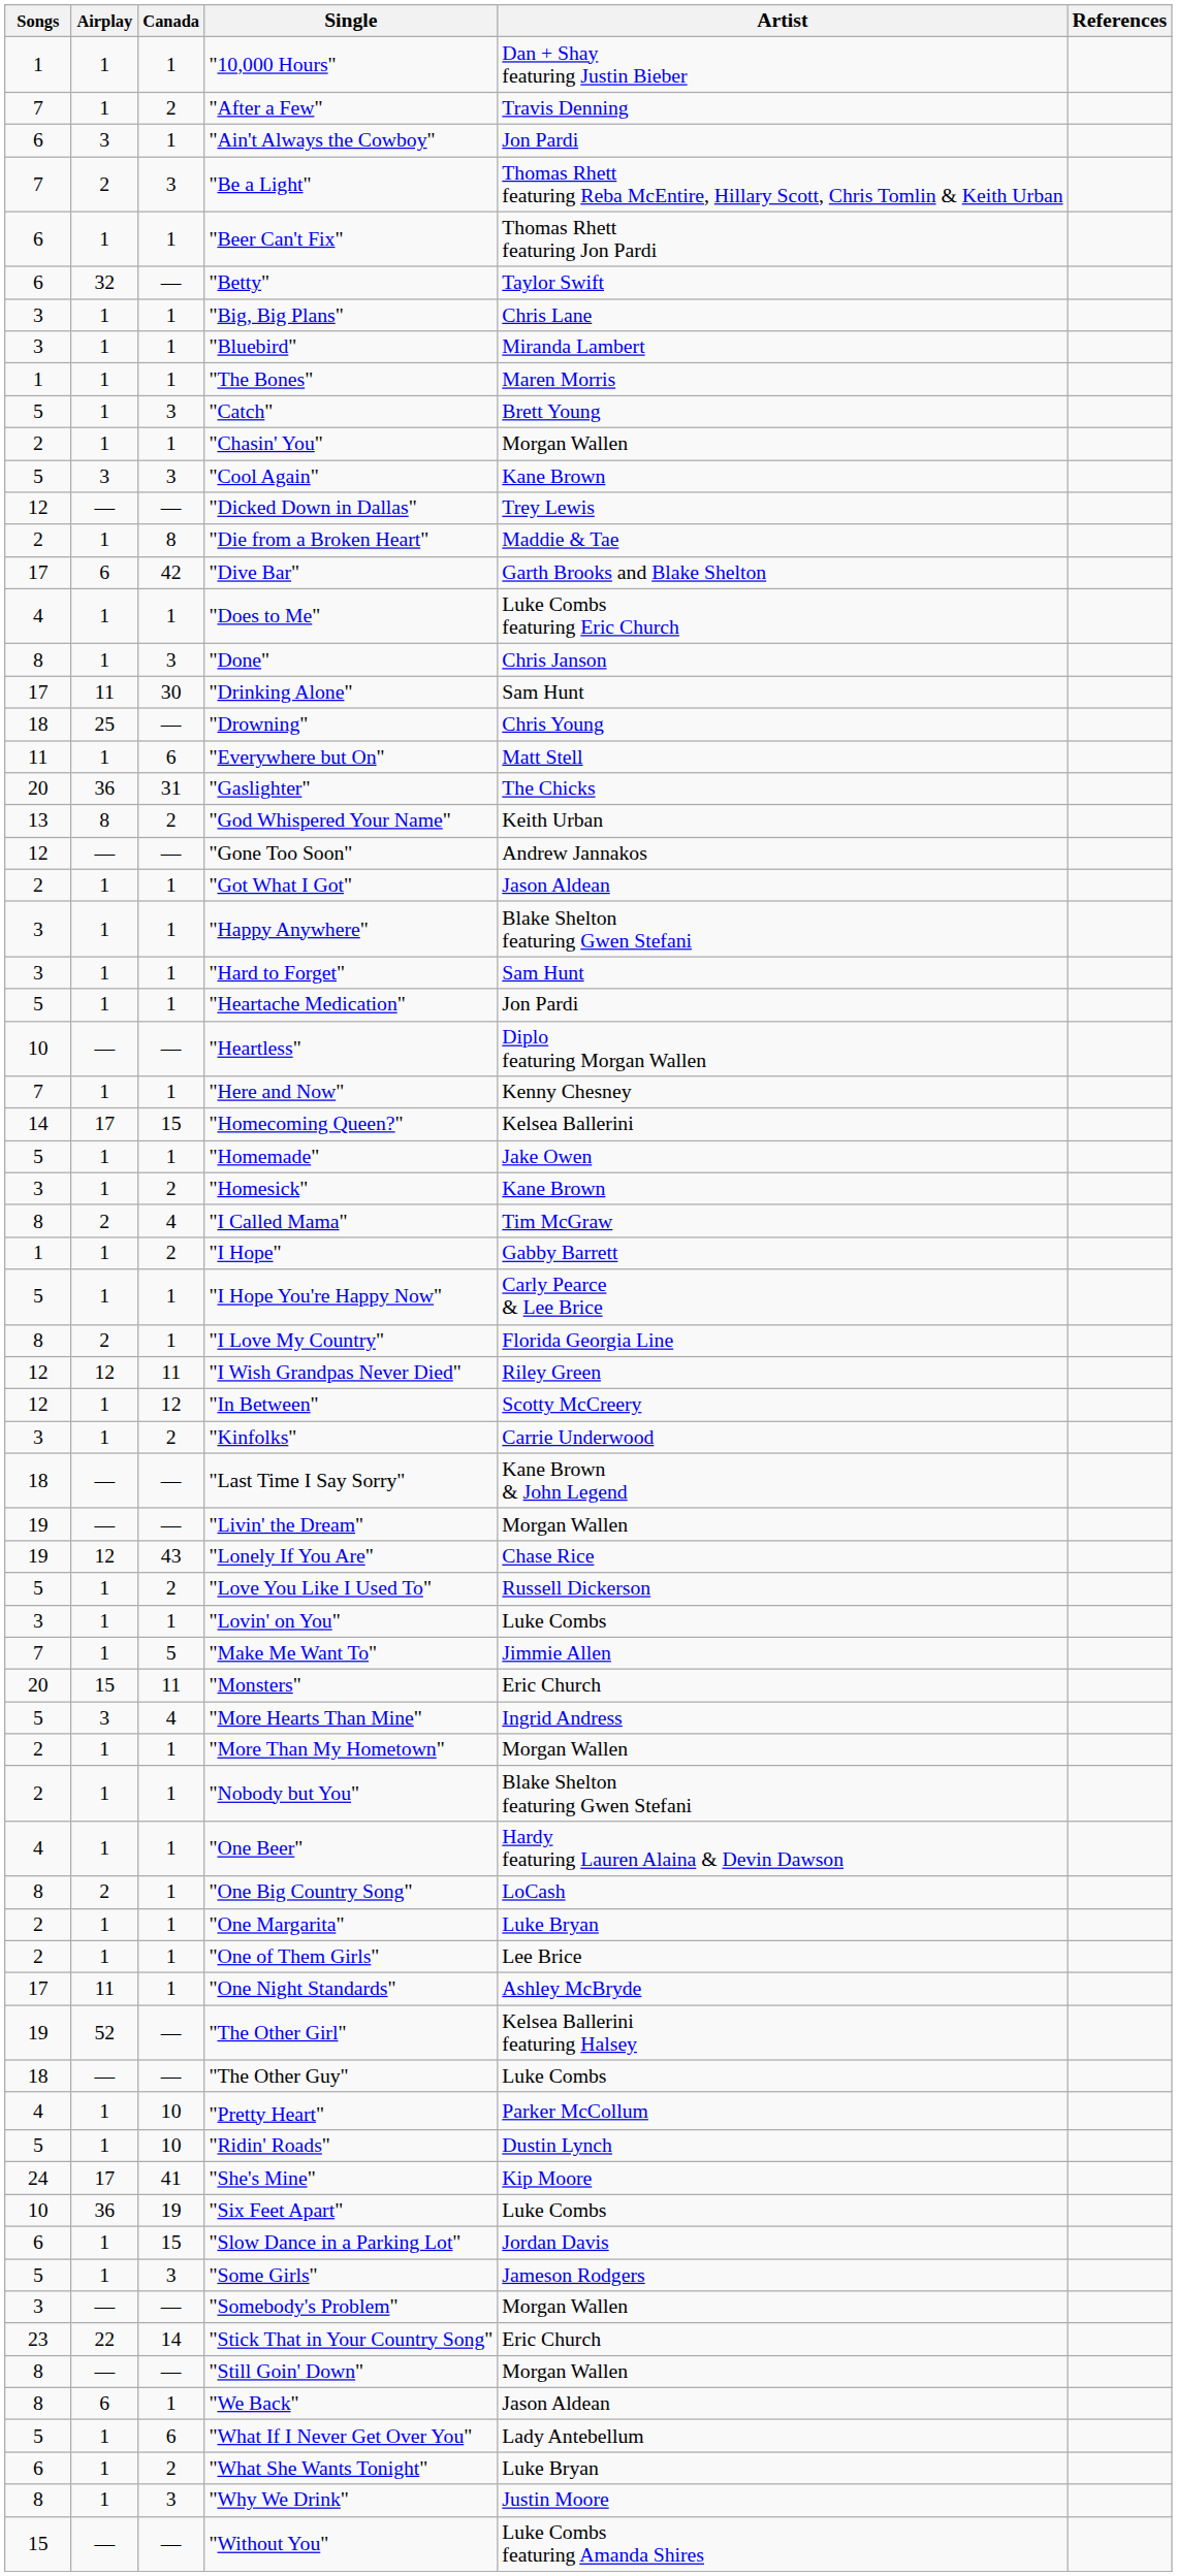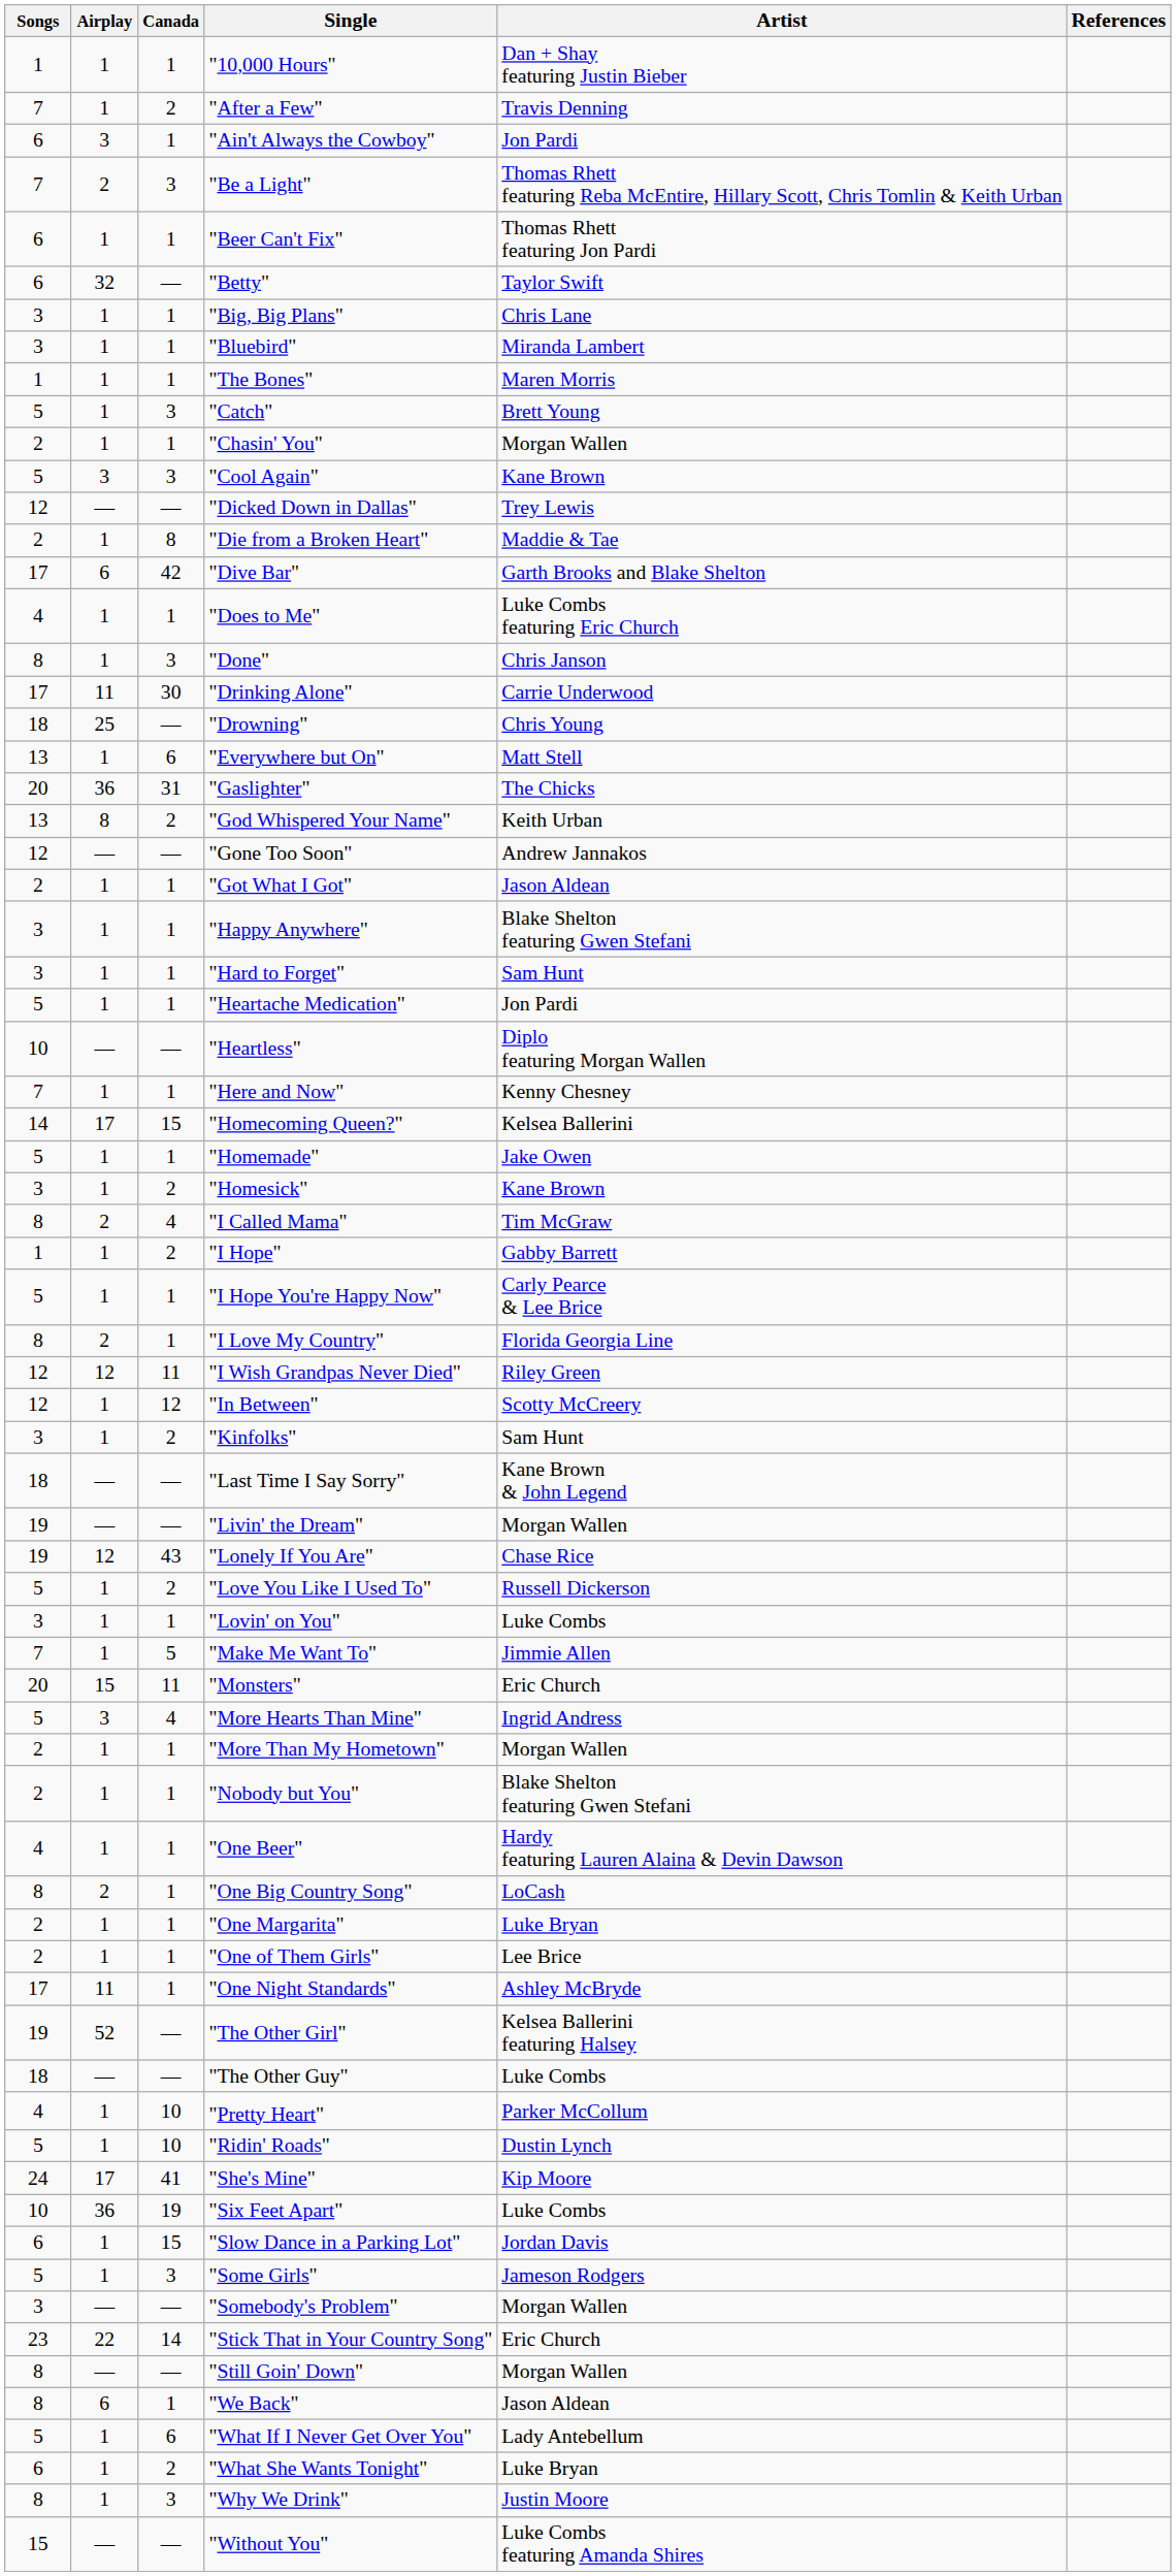 <table class="wikitable sortable">
 <tr>
 <th style="width:45px;"><small>Songs</small></th>
 <th style="width:45px;"><small>Airplay</small></th>
 <th style="width:45px;"><small>Canada</small></th>
 <th style="width:auto;">Single</th>
 <th style="width:auto;">Artist</th>
 <th style="width:auto;">References</th>
 </tr>
 <tr>
 <td align=center>1</td>
 <td align=center>1</td>
 <td align=center>1</td>
 <td>"<a href='#'>10,000 Hours</a>"</td>
 <td><a href='#'>Dan + Shay</a><br> featuring <a href='#'>Justin Bieber</a></td>
 <td></td>
 </tr>
 <tr>
 <td align=center>7</td>
 <td align=center>1</td>
 <td align=center>2</td>
 <td>"<a href='#'>After a Few</a>"</td>
 <td><a href='#'>Travis Denning</a></td>
 <td></td>
 </tr>
 <tr>
 <td align=center>6</td>
 <td align=center>3</td>
 <td align=center>1</td>
 <td>"<a href='#'>Ain't Always the Cowboy</a>"</td>
 <td><a href='#'>Jon Pardi</a></td>
 <td></td>
 </tr>
 <tr>
 <td align=center>7</td>
 <td align=center>2</td>
 <td align=center>3</td>
 <td>"<a href='#'>Be a Light</a>"</td>
 <td><a href='#'>Thomas Rhett</a><br> featuring <a href='#'>Reba McEntire</a>, <a href='#'>Hillary Scott</a>, <a href='#'>Chris Tomlin</a> & <a href='#'>Keith Urban</a></td>
 <td></td>
 </tr>
 <tr>
 <td align=center>6</td>
 <td align=center>1</td>
 <td align=center>1</td>
 <td>"<a href='#'>Beer Can't Fix</a>"</td>
 <td>Thomas Rhett<br> featuring Jon Pardi</td>
 <td></td>
 </tr>
 <tr>
 <td align=center>6</td>
 <td align=center>32</td>
 <td align=center>—</td>
 <td>"<a href='#'>Betty</a>"</td>
 <td><a href='#'>Taylor Swift</a></td>
 <td></td>
 </tr>
 <tr>
 <td align=center>3</td>
 <td align=center>1</td>
 <td align=center>1</td>
 <td>"<a href='#'>Big, Big Plans</a>"</td>
 <td><a href='#'>Chris Lane</a></td>
 <td></td>
 </tr>
 <tr>
 <td align=center>3</td>
 <td align=center>1</td>
 <td align=center>1</td>
 <td>"<a href='#'>Bluebird</a>"</td>
 <td><a href='#'>Miranda Lambert</a></td>
 <td></td>
 </tr>
 <tr>
 <td align=center>1</td>
 <td align=center>1</td>
 <td align=center>1</td>
 <td>"<a href='#'>The Bones</a>"</td>
 <td><a href='#'>Maren Morris</a></td>
 <td></td>
 </tr>
 <tr>
 <td align=center>5</td>
 <td align=center>1</td>
 <td align=center>3</td>
 <td>"<a href='#'>Catch</a>"</td>
 <td><a href='#'>Brett Young</a></td>
 <td></td>
 </tr>
 <tr>
 <td align=center>2</td>
 <td align=center>1</td>
 <td align=center>1</td>
 <td>"<a href='#'>Chasin' You</a>"</td>
 <td>Morgan Wallen</td>
 <td></td>
 </tr>
 <tr>
 <td align=center>5</td>
 <td align=center>3</td>
 <td align=center>3</td>
 <td>"<a href='#'>Cool Again</a>"</td>
 <td><a href='#'>Kane Brown</a></td>
 <td></td>
 </tr>
 <tr>
 <td align=center>12</td>
 <td align=center>—</td>
 <td align=center>—</td>
 <td>"<a href='#'>Dicked Down in Dallas</a>"</td>
 <td><a href='#'>Trey Lewis</a></td>
 <td></td>
 </tr>
 <tr>
 <td align=center>2</td>
 <td align=center>1</td>
 <td align=center>8</td>
 <td>"<a href='#'>Die from a Broken Heart</a>"</td>
 <td><a href='#'>Maddie & Tae</a></td>
 <td></td>
 </tr>
 <tr>
 <td align=center>17</td>
 <td align=center>6</td>
 <td align=center>42</td>
 <td>"<a href='#'>Dive Bar</a>"</td>
 <td><a href='#'>Garth Brooks</a> and <a href='#'>Blake Shelton</a></td>
 <td></td>
 </tr>
 <tr>
 <td align=center>4</td>
 <td align=center>1</td>
 <td align=center>1</td>
 <td>"<a href='#'>Does to Me</a>"</td>
 <td>Luke Combs<br> featuring <a href='#'>Eric Church</a></td>
 <td></td>
 </tr>
 <tr>
 <td align=center>8</td>
 <td align=center>1</td>
 <td align=center>3</td>
 <td>"<a href='#'>Done</a>"</td>
 <td><a href='#'>Chris Janson</a></td>
 <td></td>
 </tr>
 <tr>
 <td align=center>17</td>
 <td align=center>11</td>
 <td align=center>30</td>
 <td>"<a href='#'>Drinking Alone</a>"</td>
-<td>Sam Hunt</td>
+<td><a href='#'>Carrie Underwood</a></td>
 <td></td>
 </tr>
 <tr>
 <td align=center>18</td>
 <td align=center>25</td>
 <td align=center>—</td>
 <td>"<a href='#'>Drowning</a>"</td>
 <td><a href='#'>Chris Young</a></td>
 <td></td>
 </tr>
 <tr>
-<td align=center>11</td>
+<td align=center>13</td>
 <td align=center>1</td>
 <td align=center>6</td>
 <td>"<a href='#'>Everywhere but On</a>"</td>
 <td><a href='#'>Matt Stell</a></td>
 <td></td>
 </tr>
 <tr>
 <td align=center>20</td>
 <td align=center>36</td>
 <td align=center>31</td>
 <td>"<a href='#'>Gaslighter</a>"</td>
 <td><a href='#'>The Chicks</a></td>
 <td></td>
 </tr>
 <tr>
 <td align=center>13</td>
 <td align=center>8</td>
 <td align=center>2</td>
 <td>"<a href='#'>God Whispered Your Name</a>"</td>
 <td>Keith Urban</td>
 <td></td>
 </tr>
 <tr>
 <td align=center>12</td>
 <td align=center>—</td>
 <td align=center>—</td>
 <td>"Gone Too Soon"</td>
 <td>Andrew Jannakos</td>
 <td></td>
 </tr>
 <tr>
 <td align=center>2</td>
 <td align=center>1</td>
 <td align=center>1</td>
 <td>"<a href='#'>Got What I Got</a>"</td>
 <td><a href='#'>Jason Aldean</a></td>
 <td></td>
 </tr>
 <tr>
 <td align=center>3</td>
 <td align=center>1</td>
 <td align=center>1</td>
 <td>"<a href='#'>Happy Anywhere</a>"</td>
 <td>Blake Shelton<br> featuring <a href='#'>Gwen Stefani</a></td>
 <td></td>
 </tr>
 <tr>
 <td align=center>3</td>
 <td align=center>1</td>
 <td align=center>1</td>
 <td>"<a href='#'>Hard to Forget</a>"</td>
 <td><a href='#'>Sam Hunt</a></td>
 <td></td>
 </tr>
 <tr>
 <td align=center>5</td>
 <td align=center>1</td>
 <td align=center>1</td>
 <td>"<a href='#'>Heartache Medication</a>"</td>
 <td>Jon Pardi</td>
 <td></td>
 </tr>
 <tr>
 <td align=center>10</td>
 <td align=center>—</td>
 <td align=center>—</td>
 <td>"<a href='#'>Heartless</a>"</td>
 <td><a href='#'>Diplo</a> <br> featuring Morgan Wallen</td>
 <td></td>
 </tr>
 <tr>
 <td align=center>7</td>
 <td align=center>1</td>
 <td align=center>1</td>
 <td>"<a href='#'>Here and Now</a>"</td>
 <td>Kenny Chesney</td>
 <td></td>
 </tr>
 <tr>
 <td align=center>14</td>
 <td align=center>17</td>
 <td align=center>15</td>
 <td>"<a href='#'>Homecoming Queen?</a>"</td>
 <td>Kelsea Ballerini</td>
 <td></td>
 </tr>
 <tr>
 <td align=center>5</td>
 <td align=center>1</td>
 <td align=center>1</td>
 <td>"<a href='#'>Homemade</a>"</td>
 <td><a href='#'>Jake Owen</a></td>
 <td></td>
 </tr>
 <tr>
 <td align=center>3</td>
 <td align=center>1</td>
 <td align=center>2</td>
 <td>"<a href='#'>Homesick</a>"</td>
 <td><a href='#'>Kane Brown</a></td>
 <td></td>
 </tr>
 <tr>
 <td align=center>8</td>
 <td align=center>2</td>
 <td align=center>4</td>
 <td>"<a href='#'>I Called Mama</a>"</td>
 <td><a href='#'>Tim McGraw</a></td>
 <td></td>
 </tr>
 <tr>
 <td align=center>1</td>
 <td align=center>1</td>
 <td align=center>2</td>
 <td>"<a href='#'>I Hope</a>"</td>
 <td><a href='#'>Gabby Barrett</a></td>
 <td></td>
 </tr>
 <tr>
 <td align=center>5</td>
 <td align=center>1</td>
 <td align=center>1</td>
 <td>"<a href='#'>I Hope You're Happy Now</a>"</td>
 <td><a href='#'>Carly Pearce</a><br> & <a href='#'>Lee Brice</a></td>
 <td></td>
 </tr>
 <tr>
 <td align=center>8</td>
 <td align=center>2</td>
 <td align=center>1</td>
 <td>"<a href='#'>I Love My Country</a>"</td>
 <td><a href='#'>Florida Georgia Line</a></td>
 <td></td>
 </tr>
 <tr>
 <td align=center>12</td>
 <td align=center>12</td>
 <td align=center>11</td>
 <td>"<a href='#'>I Wish Grandpas Never Died</a>"</td>
 <td><a href='#'>Riley Green</a></td>
 <td></td>
 </tr>
 <tr>
 <td align=center>12</td>
 <td align=center>1</td>
 <td align=center>12</td>
 <td>"<a href='#'>In Between</a>"</td>
 <td><a href='#'>Scotty McCreery</a></td>
 <td></td>
 </tr>
 <tr>
 <td align=center>3</td>
 <td align=center>1</td>
 <td align=center>2</td>
 <td>"<a href='#'>Kinfolks</a>"</td>
-<td><a href='#'>Carrie Underwood</a></td>
+<td>Sam Hunt</td>
 <td></td>
 </tr>
 <tr>
 <td align=center>18</td>
 <td align=center>—</td>
 <td align=center>—</td>
 <td>"Last Time I Say Sorry"</td>
 <td>Kane Brown <br> & <a href='#'>John Legend</a></td>
 <td></td>
 </tr>
 <tr>
 <td align=center>19</td>
 <td align=center>—</td>
 <td align=center>—</td>
 <td>"<a href='#'>Livin' the Dream</a>"</td>
 <td>Morgan Wallen</td>
 <td></td>
 </tr>
 <tr>
 <td align=center>19</td>
 <td align=center>12</td>
 <td align=center>43</td>
 <td>"<a href='#'>Lonely If You Are</a>"</td>
 <td><a href='#'>Chase Rice</a></td>
 <td></td>
 </tr>
 <tr>
 <td align=center>5</td>
 <td align=center>1</td>
 <td align=center>2</td>
 <td>"<a href='#'>Love You Like I Used To</a>"</td>
 <td><a href='#'>Russell Dickerson</a></td>
 <td></td>
 </tr>
 <tr>
 <td align=center>3</td>
 <td align=center>1</td>
 <td align=center>1</td>
 <td>"<a href='#'>Lovin' on You</a>"</td>
 <td>Luke Combs</td>
 <td></td>
 </tr>
 <tr>
 <td align=center>7</td>
 <td align=center>1</td>
 <td align=center>5</td>
 <td>"<a href='#'>Make Me Want To</a>"</td>
 <td><a href='#'>Jimmie Allen</a></td>
 <td></td>
 </tr>
 <tr>
 <td align=center>20</td>
 <td align=center>15</td>
 <td align=center>11</td>
 <td>"<a href='#'>Monsters</a>"</td>
 <td>Eric Church</td>
 <td></td>
 </tr>
 <tr>
 <td align=center>5</td>
 <td align=center>3</td>
 <td align=center>4</td>
 <td>"<a href='#'>More Hearts Than Mine</a>"</td>
 <td><a href='#'>Ingrid Andress</a></td>
 <td></td>
 </tr>
 <tr>
 <td align=center>2</td>
 <td align=center>1</td>
 <td align=center>1</td>
 <td>"<a href='#'>More Than My Hometown</a>"</td>
 <td>Morgan Wallen</td>
 <td></td>
 </tr>
 <tr>
 <td align=center>2</td>
 <td align=center>1</td>
 <td align=center>1</td>
 <td>"<a href='#'>Nobody but You</a>"</td>
 <td>Blake Shelton<br> featuring Gwen Stefani</td>
 <td></td>
 </tr>
 <tr>
 <td align=center>4</td>
 <td align=center>1</td>
 <td align=center>1</td>
 <td>"<a href='#'>One Beer</a>"</td>
 <td><a href='#'>Hardy</a><br> featuring <a href='#'>Lauren Alaina</a> & <a href='#'>Devin Dawson</a></td>
 <td></td>
 </tr>
 <tr>
 <td align=center>8</td>
 <td align=center>2</td>
 <td align=center>1</td>
 <td>"<a href='#'>One Big Country Song</a>"</td>
 <td><a href='#'>LoCash</a></td>
 <td></td>
 </tr>
 <tr>
 <td align=center>2</td>
 <td align=center>1</td>
 <td align=center>1</td>
 <td>"<a href='#'>One Margarita</a>"</td>
 <td><a href='#'>Luke Bryan</a></td>
 <td></td>
 </tr>
 <tr>
 <td align=center>2</td>
 <td align=center>1</td>
 <td align=center>1</td>
 <td>"<a href='#'>One of Them Girls</a>"</td>
 <td>Lee Brice</td>
 <td></td>
 </tr>
 <tr>
 <td align=center>17</td>
 <td align=center>11</td>
 <td align=center>1</td>
 <td>"<a href='#'>One Night Standards</a>"</td>
 <td><a href='#'>Ashley McBryde</a></td>
 <td></td>
 </tr>
 <tr>
 <td align=center>19</td>
 <td align=center>52</td>
 <td align=center>—</td>
 <td>"<a href='#'>The Other Girl</a>"</td>
 <td>Kelsea Ballerini<br> featuring <a href='#'>Halsey</a></td>
 <td></td>
 </tr>
 <tr>
 <td align=center>18</td>
 <td align=center>—</td>
 <td align=center>—</td>
 <td>"The Other Guy"</td>
 <td>Luke Combs</td>
 <td></td>
 </tr>
 <tr>
 <td align=center>4</td>
 <td align=center>1</td>
 <td align=center>10</td>
 <td>"<a href='#'>Pretty Heart</a>"<sup> <a href='#'><strong></strong></a></sup></td>
 <td><a href='#'>Parker McCollum</a></td>
 <td></td>
 </tr>
 <tr>
 <td align=center>5</td>
 <td align=center>1</td>
 <td align=center>10</td>
 <td>"<a href='#'>Ridin' Roads</a>"</td>
 <td><a href='#'>Dustin Lynch</a></td>
 <td></td>
 </tr>
 <tr>
 <td align=center>24</td>
 <td align=center>17</td>
 <td align=center>41</td>
 <td>"<a href='#'>She's Mine</a>"</td>
 <td><a href='#'>Kip Moore</a></td>
 <td></td>
 </tr>
 <tr>
 <td align=center>10</td>
 <td align=center>36</td>
 <td align=center>19</td>
 <td>"<a href='#'>Six Feet Apart</a>"</td>
 <td>Luke Combs</td>
 <td></td>
 </tr>
 <tr>
 <td align=center>6</td>
 <td align=center>1</td>
 <td align=center>15</td>
 <td>"<a href='#'>Slow Dance in a Parking Lot</a>"</td>
 <td><a href='#'>Jordan Davis</a></td>
 <td></td>
 </tr>
 <tr>
 <td align=center>5</td>
 <td align=center>1</td>
 <td align=center>3</td>
 <td>"<a href='#'>Some Girls</a>"</td>
 <td><a href='#'>Jameson Rodgers</a></td>
 <td></td>
 </tr>
 <tr>
 <td align=center>3</td>
 <td align=center>—</td>
 <td align=center>—</td>
 <td>"<a href='#'>Somebody's Problem</a>"</td>
 <td>Morgan Wallen</td>
 <td></td>
 </tr>
 <tr>
 <td align=center>23</td>
 <td align=center>22</td>
 <td align=center>14</td>
 <td>"<a href='#'>Stick That in Your Country Song</a>"</td>
 <td>Eric Church</td>
 <td></td>
 </tr>
 <tr>
 <td align=center>8</td>
 <td align=center>—</td>
 <td align=center>—</td>
 <td>"<a href='#'>Still Goin' Down</a>"</td>
 <td>Morgan Wallen</td>
 <td></td>
 </tr>
 <tr>
 <td align=center>8</td>
 <td align=center>6</td>
 <td align=center>1</td>
 <td>"<a href='#'>We Back</a>"</td>
 <td>Jason Aldean</td>
 <td></td>
 </tr>
 <tr>
 <td align=center>5</td>
 <td align=center>1</td>
 <td align=center>6</td>
 <td>"<a href='#'>What If I Never Get Over You</a>"</td>
 <td>Lady Antebellum</td>
 <td></td>
 </tr>
 <tr>
 <td align=center>6</td>
 <td align=center>1</td>
 <td align=center>2</td>
 <td>"<a href='#'>What She Wants Tonight</a>"</td>
 <td>Luke Bryan</td>
 <td></td>
 </tr>
 <tr>
 <td align=center>8</td>
 <td align=center>1</td>
 <td align=center>3</td>
 <td>"<a href='#'>Why We Drink</a>"</td>
 <td><a href='#'>Justin Moore</a></td>
 <td></td>
 </tr>
 <tr>
 <td align=center>15</td>
 <td align=center>—</td>
 <td align=center>—</td>
 <td>"<a href='#'>Without You</a>"</td>
 <td>Luke Combs <br> featuring <a href='#'>Amanda Shires</a></td>
 <td></td>
 </tr>
 </table>
